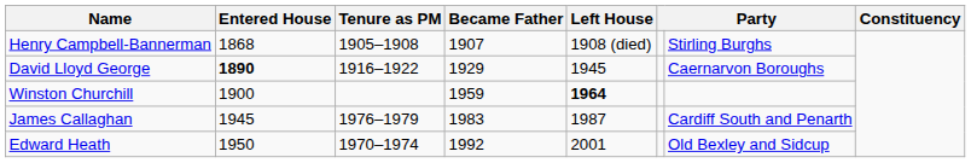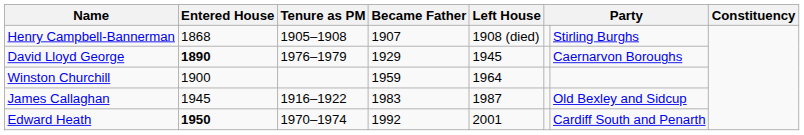 <table class="wikitable" style=font-size:95%>
 <tr>
 <th>Name</th>
 <th>Entered House</th>
 <th>Tenure as PM</th>
 <th>Became Father</th>
 <th>Left House</th>
 <th colspan=2>Party</th>
 <th>Constituency</th>
 </tr>
 <tr>
 <td><a href='#'>Henry Campbell-Bannerman</a></td>
 <td>1868</td>
 <td>1905–1908</td>
 <td>1907</td>
 <td>1908 (died)</td>
 <td></td>
 <td><a href='#'>Stirling Burghs</a></td>
 </tr>
 <tr>
 <td><a href='#'>David Lloyd George</a></td>
 <td><strong>1890</strong></td>
-<td>1916–1922</td>
+<td>1976–1979</td>
 <td>1929</td>
 <td>1945</td>
 <td></td>
 <td><a href='#'>Caernarvon Boroughs</a></td>
 </tr>
 <tr>
 <td><a href='#'>Winston Churchill</a></td>
 <td>1900</td>
 <td></td>
 <td>1959</td>
-<td><strong>1964</strong></td>
+<td>1964</td>
 <td></td>
 <td></td>
 </tr>
 <tr>
 <td><a href='#'>James Callaghan</a></td>
 <td>1945</td>
-<td>1976–1979</td>
+<td>1916–1922</td>
 <td>1983</td>
 <td>1987</td>
 <td></td>
-<td><a href='#'>Cardiff South and Penarth</a></td>
+<td><a href='#'>Old Bexley and Sidcup</a></td>
 </tr>
 <tr>
 <td><a href='#'>Edward Heath</a></td>
-<td>1950</td>
+<td><strong>1950</strong></td>
 <td>1970–1974</td>
 <td>1992</td>
 <td>2001</td>
 <td></td>
-<td><a href='#'>Old Bexley and Sidcup</a></td>
+<td><a href='#'>Cardiff South and Penarth</a></td>
 </tr>
 </table>
